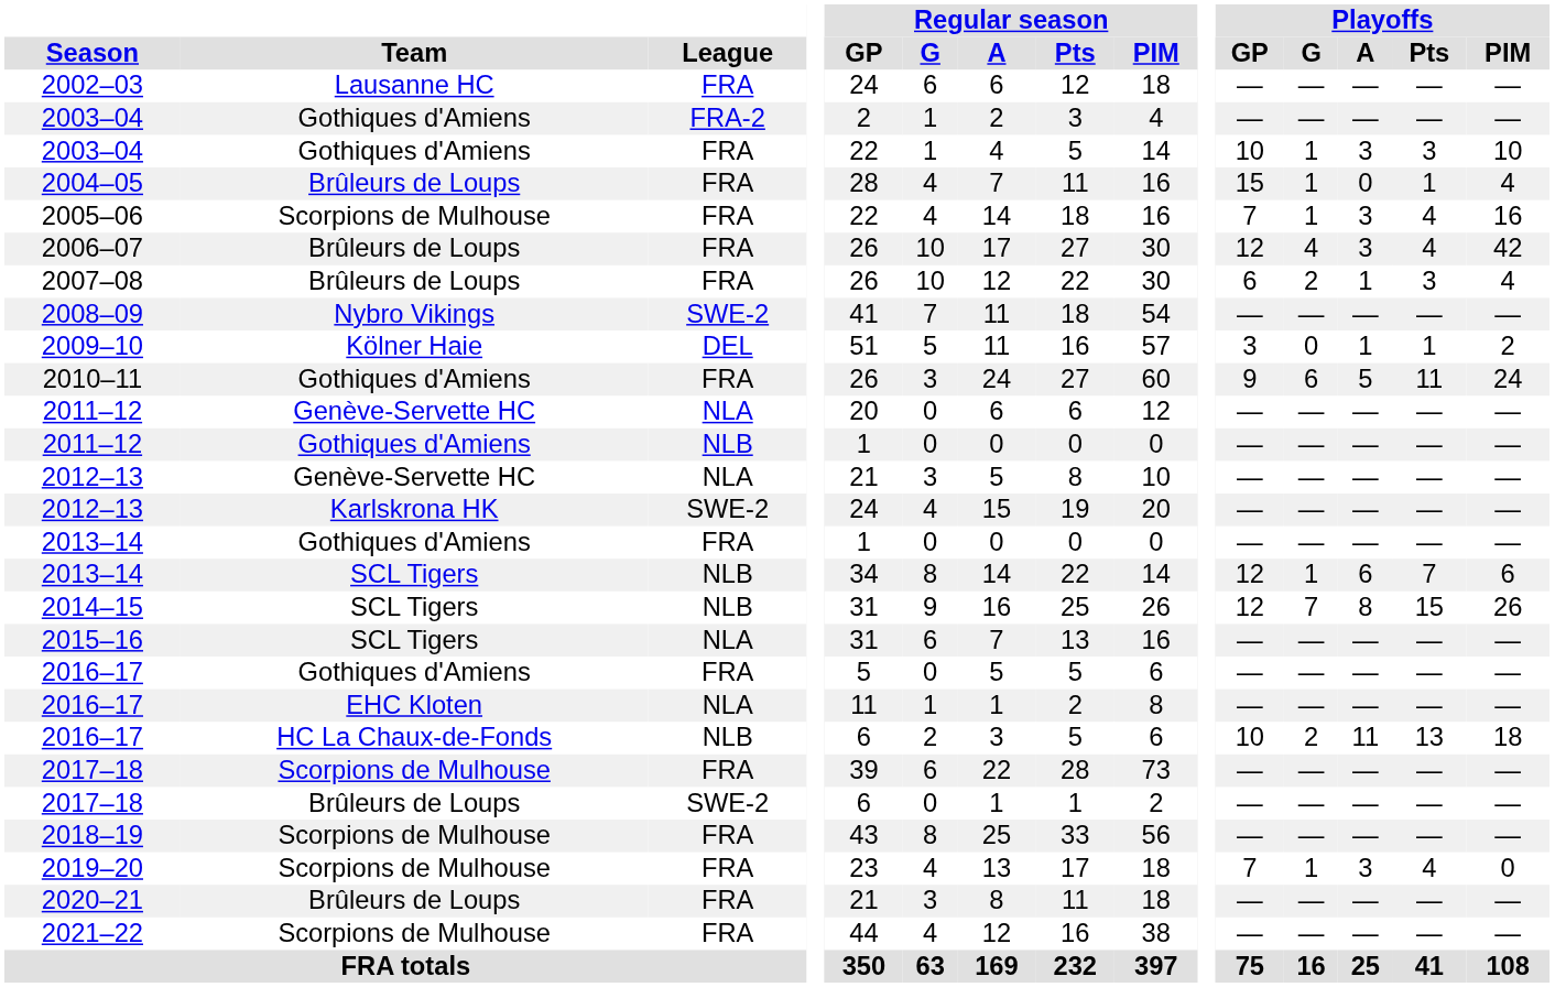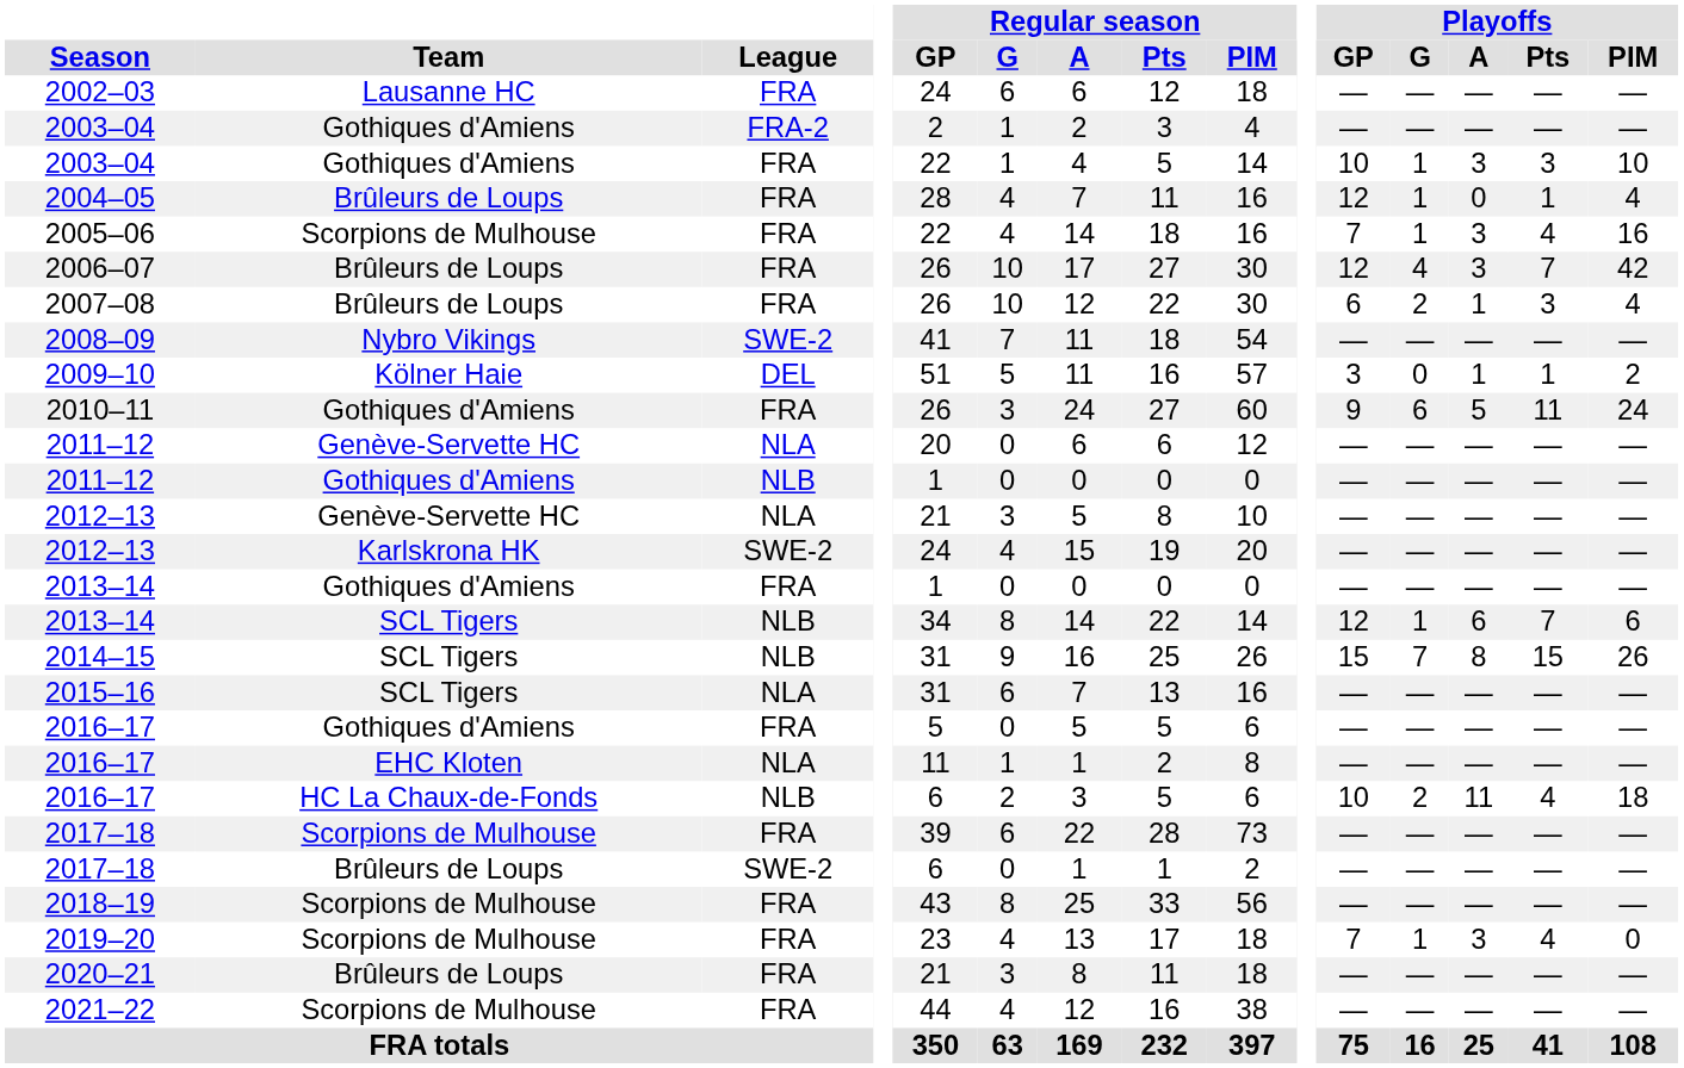 <table BORDER="0" CELLPADDING="1" CELLSPACING="0" width="75%" style="text-align:center">
 <tr bgcolor="#e0e0e0">
 <th colspan="3" bgcolor="#ffffff"> </th>
 <th rowspan="99" bgcolor="#ffffff"> </th>
 <th colspan="5"><a href='#'>Regular season</a></th>
 <th rowspan="99" bgcolor="#ffffff"> </th>
 <th colspan="5"><a href='#'>Playoffs</a></th>
 </tr>
 <tr bgcolor="#e0e0e0">
 <th><a href='#'>Season</a></th>
 <th>Team</th>
 <th>League</th>
 <th>GP</th>
 <th><a href='#'>G</a></th>
 <th><a href='#'>A</a></th>
 <th><a href='#'>Pts</a></th>
 <th><a href='#'>PIM</a></th>
 <th>GP</th>
 <th>G</th>
 <th>A</th>
 <th>Pts</th>
 <th>PIM</th>
 </tr>
 <tr>
 <td><a href='#'>2002–03</a></td>
 <td><a href='#'>Lausanne HC</a></td>
 <td><a href='#'>FRA</a></td>
 <td>24</td>
 <td>6</td>
 <td>6</td>
 <td>12</td>
 <td>18</td>
 <td>—</td>
 <td>—</td>
 <td>—</td>
 <td>—</td>
 <td>—</td>
 </tr>
 <tr bgcolor="#f0f0f0">
 <td><a href='#'>2003–04</a></td>
 <td>Gothiques d'Amiens</td>
 <td><a href='#'>FRA-2</a></td>
 <td>2</td>
 <td>1</td>
 <td>2</td>
 <td>3</td>
 <td>4</td>
 <td>—</td>
 <td>—</td>
 <td>—</td>
 <td>—</td>
 <td>—</td>
 </tr>
 <tr>
 <td><a href='#'>2003–04</a></td>
 <td>Gothiques d'Amiens</td>
 <td>FRA</td>
 <td>22</td>
 <td>1</td>
 <td>4</td>
 <td>5</td>
 <td>14</td>
 <td>10</td>
 <td>1</td>
 <td>3</td>
 <td>3</td>
 <td>10</td>
 </tr>
 <tr bgcolor="#f0f0f0">
 <td><a href='#'>2004–05</a></td>
 <td><a href='#'>Brûleurs de Loups</a></td>
 <td>FRA</td>
 <td>28</td>
 <td>4</td>
 <td>7</td>
 <td>11</td>
 <td>16</td>
-<td>15</td>
+<td>12</td>
 <td>1</td>
 <td>0</td>
 <td>1</td>
 <td>4</td>
 </tr>
 <tr>
 <td>2005–06</td>
 <td>Scorpions de Mulhouse</td>
 <td>FRA</td>
 <td>22</td>
 <td>4</td>
 <td>14</td>
 <td>18</td>
 <td>16</td>
 <td>7</td>
 <td>1</td>
 <td>3</td>
 <td>4</td>
 <td>16</td>
 </tr>
 <tr bgcolor="#f0f0f0">
 <td>2006–07</td>
 <td>Brûleurs de Loups</td>
 <td>FRA</td>
 <td>26</td>
 <td>10</td>
 <td>17</td>
 <td>27</td>
 <td>30</td>
 <td>12</td>
 <td>4</td>
 <td>3</td>
-<td>4</td>
+<td>7</td>
 <td>42</td>
 </tr>
 <tr>
 <td>2007–08</td>
 <td>Brûleurs de Loups</td>
 <td>FRA</td>
 <td>26</td>
 <td>10</td>
 <td>12</td>
 <td>22</td>
 <td>30</td>
 <td>6</td>
 <td>2</td>
 <td>1</td>
 <td>3</td>
 <td>4</td>
 </tr>
 <tr bgcolor="#f0f0f0">
 <td><a href='#'>2008–09</a></td>
 <td><a href='#'>Nybro Vikings</a></td>
 <td><a href='#'>SWE-2</a></td>
 <td>41</td>
 <td>7</td>
 <td>11</td>
 <td>18</td>
 <td>54</td>
 <td>—</td>
 <td>—</td>
 <td>—</td>
 <td>—</td>
 <td>—</td>
 </tr>
 <tr>
 <td><a href='#'>2009–10</a></td>
 <td><a href='#'>Kölner Haie</a></td>
 <td><a href='#'>DEL</a></td>
 <td>51</td>
 <td>5</td>
 <td>11</td>
 <td>16</td>
 <td>57</td>
 <td>3</td>
 <td>0</td>
 <td>1</td>
 <td>1</td>
 <td>2</td>
 </tr>
 <tr bgcolor="#f0f0f0">
 <td>2010–11</td>
 <td>Gothiques d'Amiens</td>
 <td>FRA</td>
 <td>26</td>
 <td>3</td>
 <td>24</td>
 <td>27</td>
 <td>60</td>
 <td>9</td>
 <td>6</td>
 <td>5</td>
 <td>11</td>
 <td>24</td>
 </tr>
 <tr>
 <td><a href='#'>2011–12</a></td>
 <td><a href='#'>Genève-Servette HC</a></td>
 <td><a href='#'>NLA</a></td>
 <td>20</td>
 <td>0</td>
 <td>6</td>
 <td>6</td>
 <td>12</td>
 <td>—</td>
 <td>—</td>
 <td>—</td>
 <td>—</td>
 <td>—</td>
 </tr>
 <tr bgcolor="#f0f0f0">
 <td><a href='#'>2011–12</a></td>
 <td><a href='#'>Gothiques d'Amiens</a></td>
 <td><a href='#'>NLB</a></td>
 <td>1</td>
 <td>0</td>
 <td>0</td>
 <td>0</td>
 <td>0</td>
 <td>—</td>
 <td>—</td>
 <td>—</td>
 <td>—</td>
 <td>—</td>
 </tr>
 <tr>
 <td><a href='#'>2012–13</a></td>
 <td>Genève-Servette HC</td>
 <td>NLA</td>
 <td>21</td>
 <td>3</td>
 <td>5</td>
 <td>8</td>
 <td>10</td>
 <td>—</td>
 <td>—</td>
 <td>—</td>
 <td>—</td>
 <td>—</td>
 </tr>
 <tr bgcolor="#f0f0f0">
 <td><a href='#'>2012–13</a></td>
 <td><a href='#'>Karlskrona HK</a></td>
 <td>SWE-2</td>
 <td>24</td>
 <td>4</td>
 <td>15</td>
 <td>19</td>
 <td>20</td>
 <td>—</td>
 <td>—</td>
 <td>—</td>
 <td>—</td>
 <td>—</td>
 </tr>
 <tr>
 <td><a href='#'>2013–14</a></td>
 <td>Gothiques d'Amiens</td>
 <td>FRA</td>
 <td>1</td>
 <td>0</td>
 <td>0</td>
 <td>0</td>
 <td>0</td>
 <td>—</td>
 <td>—</td>
 <td>—</td>
 <td>—</td>
 <td>—</td>
 </tr>
 <tr bgcolor="#f0f0f0">
 <td><a href='#'>2013–14</a></td>
 <td><a href='#'>SCL Tigers</a></td>
 <td>NLB</td>
 <td>34</td>
 <td>8</td>
 <td>14</td>
 <td>22</td>
 <td>14</td>
 <td>12</td>
 <td>1</td>
 <td>6</td>
 <td>7</td>
 <td>6</td>
 </tr>
 <tr>
 <td><a href='#'>2014–15</a></td>
 <td>SCL Tigers</td>
 <td>NLB</td>
 <td>31</td>
 <td>9</td>
 <td>16</td>
 <td>25</td>
 <td>26</td>
-<td>12</td>
+<td>15</td>
 <td>7</td>
 <td>8</td>
 <td>15</td>
 <td>26</td>
 </tr>
 <tr bgcolor="#f0f0f0">
 <td><a href='#'>2015–16</a></td>
 <td>SCL Tigers</td>
 <td>NLA</td>
 <td>31</td>
 <td>6</td>
 <td>7</td>
 <td>13</td>
 <td>16</td>
 <td>—</td>
 <td>—</td>
 <td>—</td>
 <td>—</td>
 <td>—</td>
 </tr>
 <tr>
 <td><a href='#'>2016–17</a></td>
 <td>Gothiques d'Amiens</td>
 <td>FRA</td>
 <td>5</td>
 <td>0</td>
 <td>5</td>
 <td>5</td>
 <td>6</td>
 <td>—</td>
 <td>—</td>
 <td>—</td>
 <td>—</td>
 <td>—</td>
 </tr>
 <tr bgcolor="#f0f0f0">
 <td><a href='#'>2016–17</a></td>
 <td><a href='#'>EHC Kloten</a></td>
 <td>NLA</td>
 <td>11</td>
 <td>1</td>
 <td>1</td>
 <td>2</td>
 <td>8</td>
 <td>—</td>
 <td>—</td>
 <td>—</td>
 <td>—</td>
 <td>—</td>
 </tr>
 <tr>
 <td><a href='#'>2016–17</a></td>
 <td><a href='#'>HC La Chaux-de-Fonds</a></td>
 <td>NLB</td>
 <td>6</td>
 <td>2</td>
 <td>3</td>
 <td>5</td>
 <td>6</td>
 <td>10</td>
 <td>2</td>
 <td>11</td>
-<td>13</td>
+<td>4</td>
 <td>18</td>
 </tr>
 <tr bgcolor="#f0f0f0">
 <td><a href='#'>2017–18</a></td>
 <td><a href='#'>Scorpions de Mulhouse</a></td>
 <td>FRA</td>
 <td>39</td>
 <td>6</td>
 <td>22</td>
 <td>28</td>
 <td>73</td>
 <td>—</td>
 <td>—</td>
 <td>—</td>
 <td>—</td>
 <td>—</td>
 </tr>
 <tr>
 <td><a href='#'>2017–18</a></td>
 <td>Brûleurs de Loups</td>
 <td>SWE-2</td>
 <td>6</td>
 <td>0</td>
 <td>1</td>
 <td>1</td>
 <td>2</td>
 <td>—</td>
 <td>—</td>
 <td>—</td>
 <td>—</td>
 <td>—</td>
 </tr>
 <tr bgcolor="#f0f0f0">
 <td><a href='#'>2018–19</a></td>
 <td>Scorpions de Mulhouse</td>
 <td>FRA</td>
 <td>43</td>
 <td>8</td>
 <td>25</td>
 <td>33</td>
 <td>56</td>
 <td>—</td>
 <td>—</td>
 <td>—</td>
 <td>—</td>
 <td>—</td>
 </tr>
 <tr>
 <td><a href='#'>2019–20</a></td>
 <td>Scorpions de Mulhouse</td>
 <td>FRA</td>
 <td>23</td>
 <td>4</td>
 <td>13</td>
 <td>17</td>
 <td>18</td>
 <td>7</td>
 <td>1</td>
 <td>3</td>
 <td>4</td>
 <td>0</td>
 </tr>
 <tr bgcolor="#f0f0f0">
 <td><a href='#'>2020–21</a></td>
 <td>Brûleurs de Loups</td>
 <td>FRA</td>
 <td>21</td>
 <td>3</td>
 <td>8</td>
 <td>11</td>
 <td>18</td>
 <td>—</td>
 <td>—</td>
 <td>—</td>
 <td>—</td>
 <td>—</td>
 </tr>
 <tr>
 <td><a href='#'>2021–22</a></td>
 <td>Scorpions de Mulhouse</td>
 <td>FRA</td>
 <td>44</td>
 <td>4</td>
 <td>12</td>
 <td>16</td>
 <td>38</td>
 <td>—</td>
 <td>—</td>
 <td>—</td>
 <td>—</td>
 <td>—</td>
 </tr>
 <tr bgcolor="#e0e0e0">
 <th colspan="3">FRA totals</th>
 <th>350</th>
 <th>63</th>
 <th>169</th>
 <th>232</th>
 <th>397</th>
 <th>75</th>
 <th>16</th>
 <th>25</th>
 <th>41</th>
 <th>108</th>
 </tr>
 </table>
